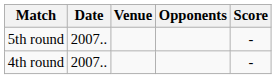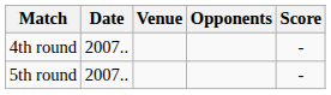 <table class="wikitable" style="text-align:center;">
 <tr>
 <th>Match</th>
 <th>Date</th>
 <th>Venue</th>
 <th>Opponents</th>
 <th>Score</th>
 </tr>
 <tr>
+<td>4th round</td>
+<td>2007..</td>
+<td></td>
+<td></td>
+<td>-</td>
+</tr>
+<tr>
 <td>5th round</td>
 <td>2007..</td>
 <td></td>
 <td></td>
 <td>-</td>
 </tr>
-<tr>
-<td>4th round</td>
-<td>2007..</td>
-<td></td>
-<td></td>
-<td>-</td>
-</tr>
 </table>
